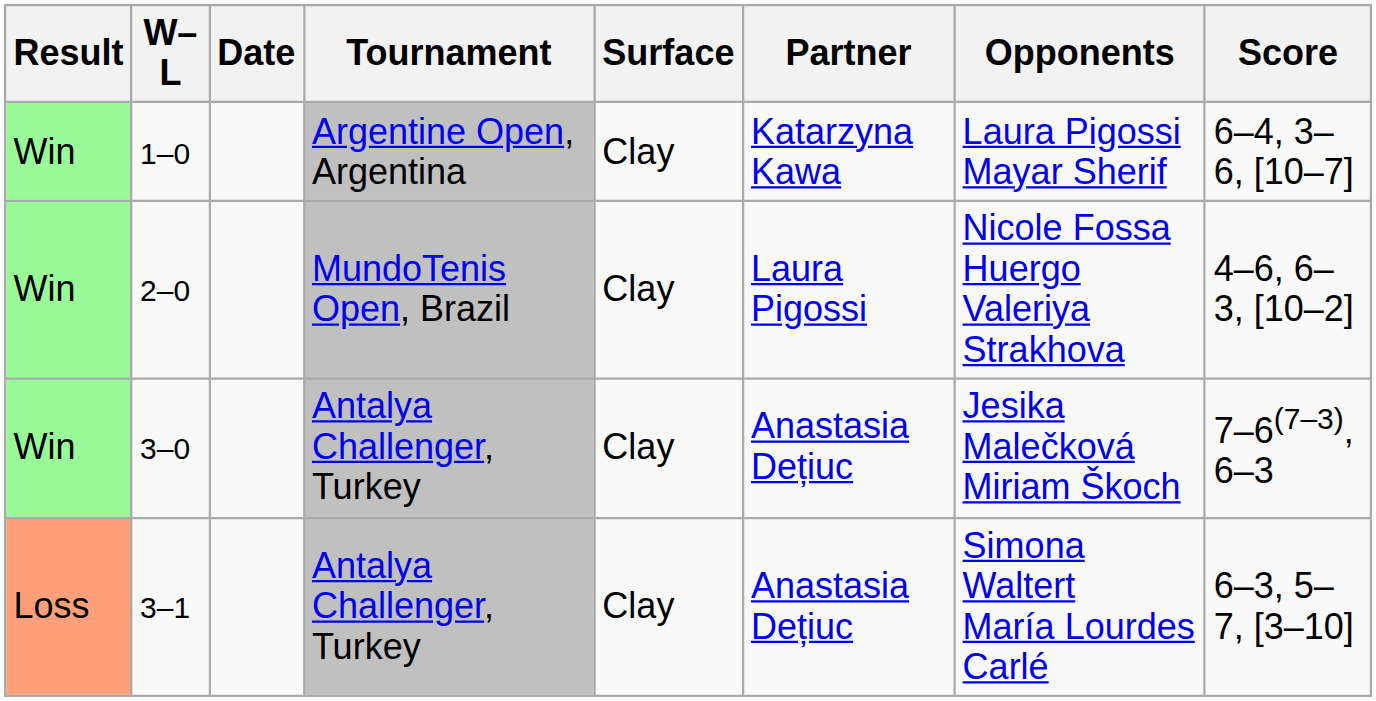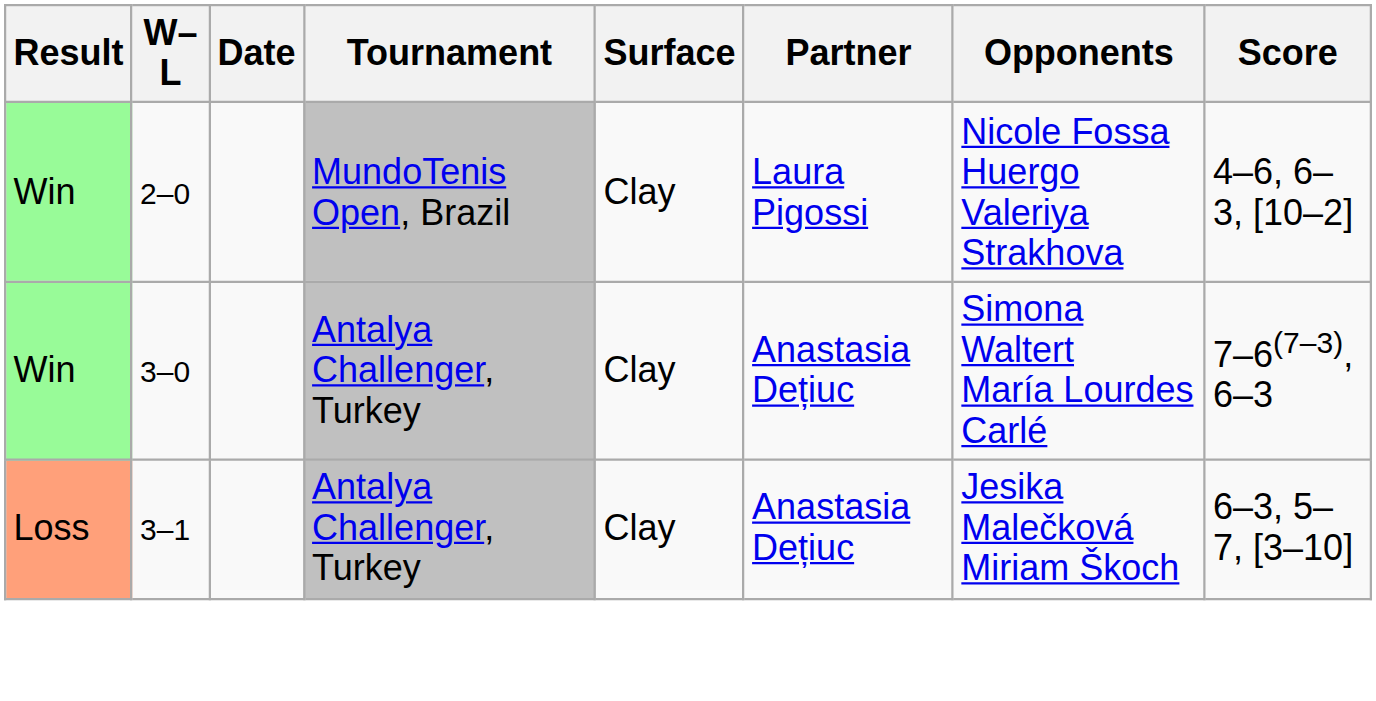 <table class="wikitable">
 <tr>
 <th>Result</th>
 <th class="unsortable">W–L</th>
 <th>Date</th>
 <th>Tournament</th>
 <th>Surface</th>
 <th>Partner</th>
 <th>Opponents</th>
 <th class="unsortable">Score</th>
-</tr>
-<tr>
-<td bgcolor=98FB98>Win</td>
-<td><small>1–0</small></td>
-<td><a href='#'></a></td>
-<td bgcolor=silver><a href='#'>Argentine Open</a>, Argentina</td>
-<td>Clay</td>
-<td> <a href='#'>Katarzyna Kawa</a></td>
-<td> <a href='#'>Laura Pigossi</a> <br>  <a href='#'>Mayar Sherif</a></td>
-<td>6–4, 3–6, [10–7]</td>
 </tr>
 <tr>
 <td bgcolor=98FB98>Win</td>
 <td><small>2–0</small></td>
 <td><a href='#'></a></td>
 <td bgcolor=silver><a href='#'>MundoTenis Open</a>, Brazil</td>
 <td>Clay</td>
 <td> <a href='#'>Laura Pigossi</a></td>
 <td> <a href='#'>Nicole Fossa Huergo</a> <br>  <a href='#'>Valeriya Strakhova</a></td>
 <td>4–6, 6–3, [10–2]</td>
 </tr>
 <tr>
 <td bgcolor=98FB98>Win</td>
 <td><small>3–0</small></td>
 <td><a href='#'></a></td>
 <td bgcolor=silver><a href='#'>Antalya Challenger</a>, Turkey</td>
 <td>Clay</td>
 <td> <a href='#'>Anastasia Dețiuc</a></td>
-<td> <a href='#'>Jesika Malečková</a> <br>  <a href='#'>Miriam Škoch</a></td>
+<td> <a href='#'>Simona Waltert</a> <br>  <a href='#'>María Lourdes Carlé</a></td>
 <td>7–6<sup>(7–3)</sup>, 6–3</td>
 </tr>
 <tr>
 <td style="background:#ffa07a;">Loss</td>
 <td><small>3–1</small></td>
 <td><a href='#'></a></td>
 <td bgcolor=silver><a href='#'>Antalya Challenger</a>, Turkey</td>
 <td>Clay</td>
 <td> <a href='#'>Anastasia Dețiuc</a></td>
-<td> <a href='#'>Simona Waltert</a> <br>  <a href='#'>María Lourdes Carlé</a></td>
+<td> <a href='#'>Jesika Malečková</a> <br>  <a href='#'>Miriam Škoch</a></td>
 <td>6–3, 5–7, [3–10]</td>
 </tr>
 </table>
